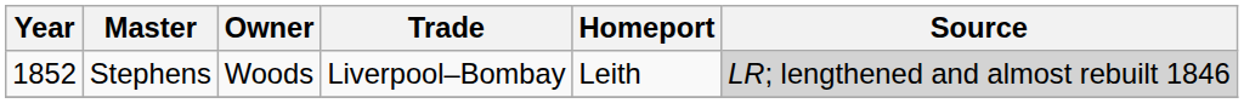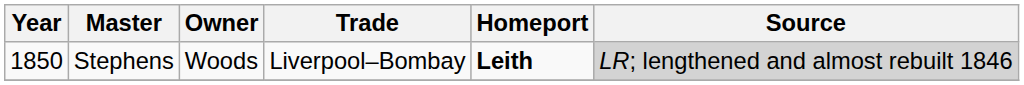 <table class=" wikitable">
 <tr>
 <th>Year</th>
 <th>Master</th>
 <th>Owner</th>
 <th>Trade</th>
 <th>Homeport</th>
 <th>Source</th>
 </tr>
 <tr>
-<td>1852</td>
+<td>1850</td>
 <td>Stephens</td>
 <td>Woods</td>
 <td>Liverpool–Bombay</td>
-<td>Leith</td>
+<td><strong>Leith</strong></td>
 <td style="background: lightgrey;"><em>LR</em>; lengthened and almost rebuilt 1846</td>
 </tr>
 <tr>
 </tr>
 </table>
